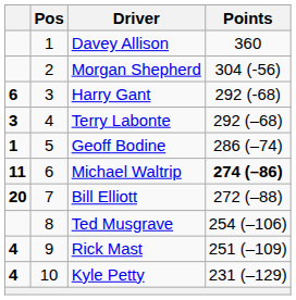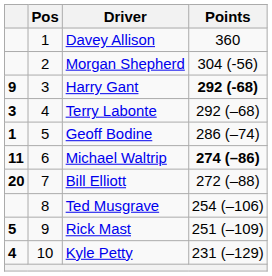 <table class="wikitable" style="font-size: 95%;">
 <tr>
 <th></th>
 <th>Pos</th>
 <th>Driver</th>
 <th>Points</th>
 </tr>
 <tr>
 <td align="left"></td>
 <td style="text-align:center;">1</td>
 <td><a href='#'>Davey Allison</a></td>
 <td style="text-align:center;">360</td>
 </tr>
 <tr>
 <td align="left"></td>
 <td style="text-align:center;">2</td>
 <td><a href='#'>Morgan Shepherd</a></td>
 <td style="text-align:center;">304 (-56)</td>
 </tr>
 <tr>
-<td align="left"> <strong>6</strong></td>
+<td align="left"> <strong>9</strong></td>
 <td style="text-align:center;">3</td>
 <td><a href='#'>Harry Gant</a></td>
-<td style="text-align:center;">292 (-68)</td>
+<td style="text-align:center;"><strong>292 (-68)</strong></td>
 </tr>
 <tr>
 <td align="left"> <strong>3</strong></td>
 <td style="text-align:center;">4</td>
 <td><a href='#'>Terry Labonte</a></td>
 <td style="text-align:center;">292 (–68)</td>
 </tr>
 <tr>
 <td align="left"> <strong>1</strong></td>
 <td style="text-align:center;">5</td>
 <td><a href='#'>Geoff Bodine</a></td>
 <td style="text-align:center;">286 (–74)</td>
 </tr>
 <tr>
 <td align="left">  <strong>11</strong></td>
 <td style="text-align:center;">6</td>
 <td><a href='#'>Michael Waltrip</a></td>
 <td style="text-align:center;"><strong>274 (–86)</strong></td>
 </tr>
 <tr>
 <td align="left">  <strong>20</strong></td>
 <td style="text-align:center;">7</td>
 <td><a href='#'>Bill Elliott</a></td>
 <td style="text-align:center;">272 (–88)</td>
 </tr>
 <tr>
 <td align="left"></td>
 <td style="text-align:center;">8</td>
 <td><a href='#'>Ted Musgrave</a></td>
 <td style="text-align:center;">254 (–106)</td>
 </tr>
 <tr>
-<td align="left"> <strong>4</strong></td>
+<td align="left"> <strong>5</strong></td>
 <td style="text-align:center;">9</td>
 <td><a href='#'>Rick Mast</a></td>
 <td style="text-align:center;">251 (–109)</td>
 </tr>
 <tr>
 <td align="left"> <strong>4</strong></td>
 <td style="text-align:center;">10</td>
 <td><a href='#'>Kyle Petty</a></td>
 <td style="text-align:center;">231 (–129)</td>
 </tr>
 <tr class="sortbottom">
 <th colspan="9"></th>
 </tr>
 </table>
